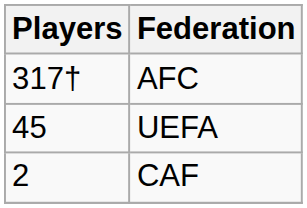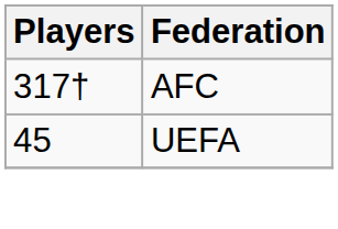 <table class="wikitable">
 <tr>
 <th>Players</th>
 <th>Federation</th>
 </tr>
 <tr>
 <td>317†</td>
 <td>AFC</td>
 </tr>
 <tr>
 <td>45</td>
 <td>UEFA</td>
 </tr>
 <tr>
-<td>2</td>
-<td>CAF</td>
-</tr>
-<tr>
 </tr>
 </table>
